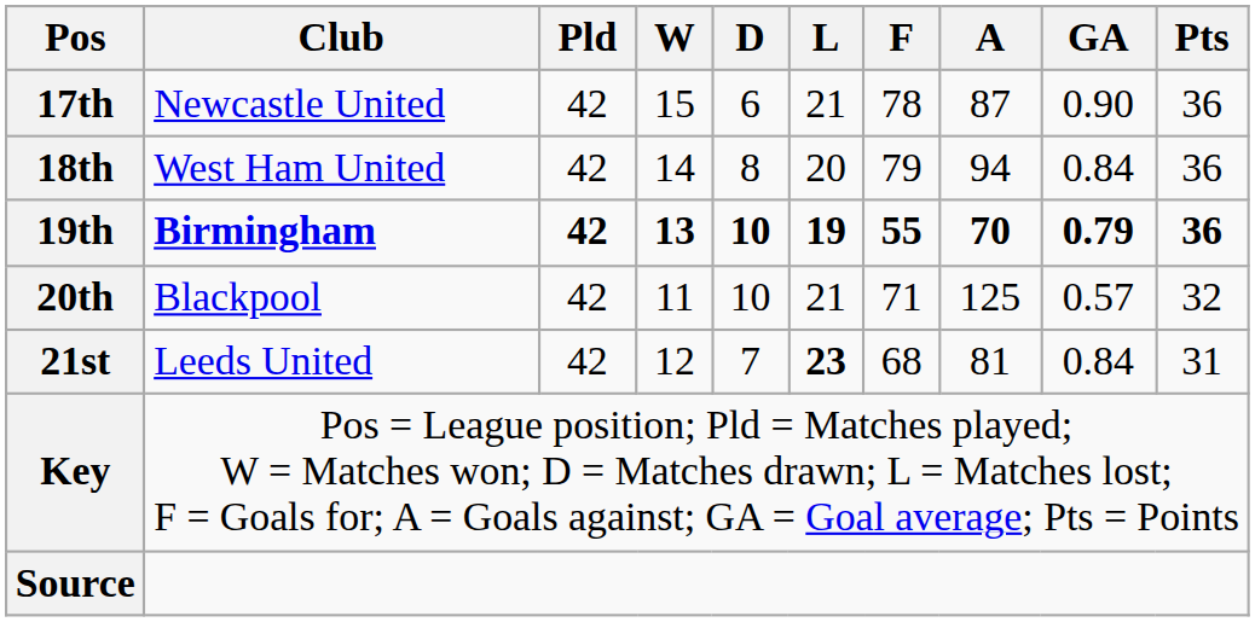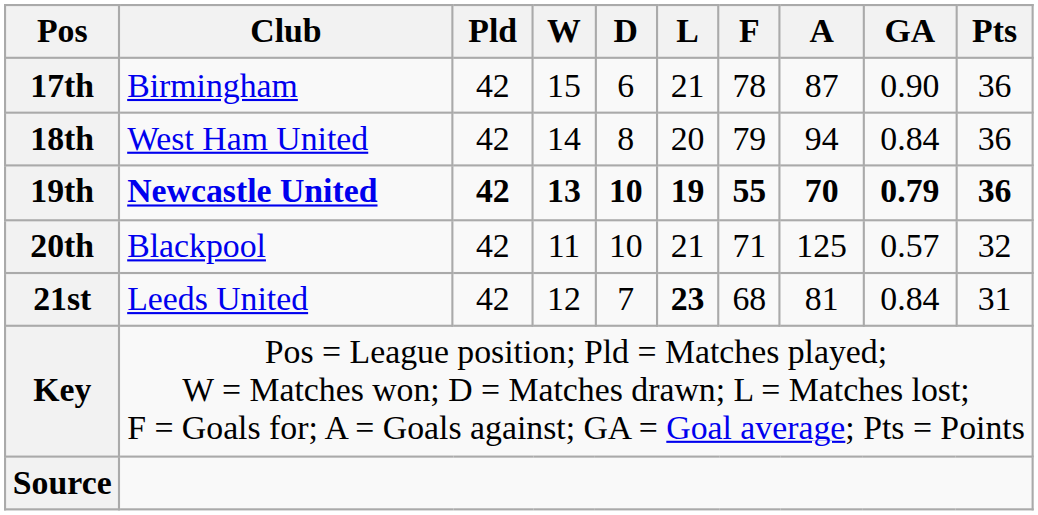 <table class="wikitable" style="text-align:center">
 <tr>
 <th scope="col">Pos</th>
 <th scope="col">Club</th>
 <th scope="col">Pld</th>
 <th scope="col">W</th>
 <th scope="col">D</th>
 <th scope="col">L</th>
 <th scope="col">F</th>
 <th scope="col">A</th>
 <th scope="col">GA</th>
 <th scope="col">Pts</th>
 </tr>
 <tr>
 <th scope="row">17th</th>
-<td align="left"><a href='#'>Newcastle United</a></td>
+<td align="left"><a href='#'>Birmingham</a></td>
 <td>42</td>
 <td>15</td>
 <td>6</td>
 <td>21</td>
 <td>78</td>
 <td>87</td>
 <td>0.90</td>
 <td>36</td>
 </tr>
 <tr>
 <th scope="row">18th</th>
 <td align="left"><a href='#'>West Ham United</a></td>
 <td>42</td>
 <td>14</td>
 <td>8</td>
 <td>20</td>
 <td>79</td>
 <td>94</td>
 <td>0.84</td>
 <td>36</td>
 </tr>
 <tr style="font-weight:bold">
 <th scope="row">19th</th>
-<td align="left"><a href='#'>Birmingham</a></td>
+<td align="left"><a href='#'>Newcastle United</a></td>
 <td>42</td>
 <td>13</td>
 <td>10</td>
 <td>19</td>
 <td>55</td>
 <td>70</td>
 <td>0.79</td>
 <td>36</td>
 </tr>
 <tr>
 <th scope="row">20th</th>
 <td align="left"><a href='#'>Blackpool</a></td>
 <td>42</td>
 <td>11</td>
 <td>10</td>
 <td>21</td>
 <td>71</td>
 <td>125</td>
 <td>0.57</td>
 <td>32</td>
 </tr>
 <tr>
 <th scope="row">21st</th>
 <td align="left"><a href='#'>Leeds United</a></td>
 <td>42</td>
 <td>12</td>
 <td>7</td>
 <td><strong>23</strong></td>
 <td>68</td>
 <td>81</td>
 <td>0.84</td>
 <td>31</td>
 </tr>
 <tr>
 <th scope="row">Key</th>
 <td colspan="9">Pos = League position; Pld = Matches played;<br>W = Matches won; D = Matches drawn; L = Matches lost;<br>F = Goals for; A = Goals against; GA = <a href='#'>Goal average</a>; Pts = Points</td>
 </tr>
 <tr>
 <th scope="row">Source</th>
 <td colspan="9"></td>
 </tr>
 </table>
